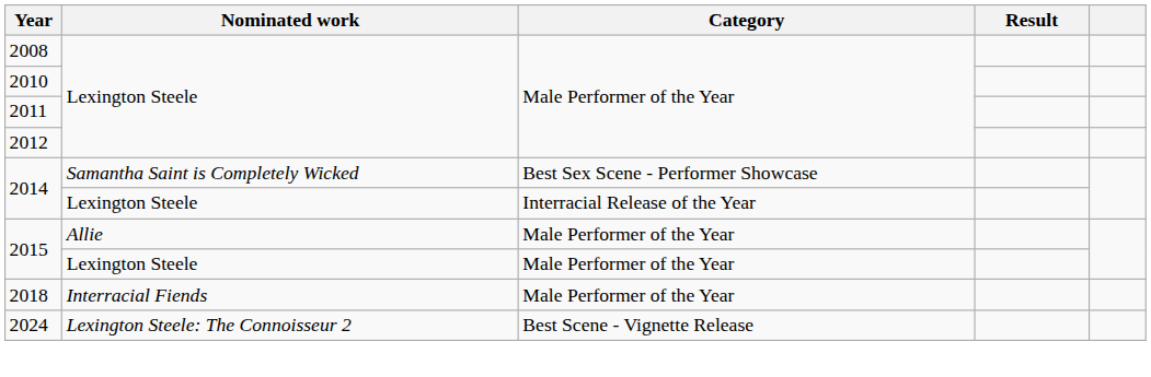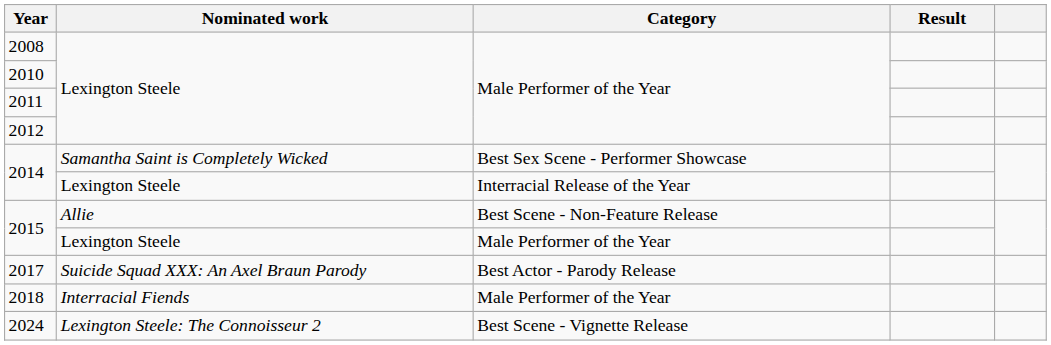 <table class="wikitable" style="width:75%;">
 <tr>
 <th width=5%>Year</th>
 <th style="width:40%;">Nominated work</th>
 <th style="width:40%;">Category</th>
 <th style="width:10%;">Result</th>
 <th width=5%></th>
 </tr>
 <tr>
 <td>2008</td>
 <td rowspan="4">Lexington Steele</td>
 <td rowspan="4">Male Performer of the Year</td>
 <td></td>
 <td style="text-align:center;"></td>
 </tr>
 <tr>
 <td>2010</td>
 <td></td>
 <td style="text-align:center;"></td>
 </tr>
 <tr>
 <td>2011</td>
 <td></td>
 <td style="text-align:center;"></td>
 </tr>
 <tr>
 <td>2012</td>
 <td></td>
 <td style="text-align:center;"></td>
 </tr>
 <tr>
 <td rowspan="2">2014</td>
 <td><em>Samantha Saint is Completely Wicked</em></td>
 <td>Best Sex Scene - Performer Showcase</td>
 <td></td>
 <td style="text-align:center;" rowspan="2"></td>
 </tr>
 <tr>
 <td>Lexington Steele</td>
 <td>Interracial Release of the Year</td>
 <td></td>
 </tr>
 <tr>
 <td rowspan="2">2015</td>
 <td><em>Allie</em></td>
-<td>Male Performer of the Year</td>
+<td>Best Scene - Non-Feature Release</td>
 <td></td>
 <td style="text-align:center;" rowspan="2"></td>
 </tr>
 <tr>
 <td>Lexington Steele</td>
 <td>Male Performer of the Year</td>
 <td></td>
+</tr>
+<tr>
+<td>2017</td>
+<td><em>Suicide Squad XXX: An Axel Braun Parody</em></td>
+<td>Best Actor - Parody Release</td>
+<td></td>
+<td style="text-align:center;"></td>
 </tr>
 <tr>
 <td>2018</td>
 <td><em>Interracial Fiends</em></td>
 <td>Male Performer of the Year</td>
 <td></td>
 <td style="text-align:center;"></td>
 </tr>
 <tr>
 <td>2024</td>
 <td><em>Lexington Steele: The Connoisseur 2</em></td>
 <td>Best Scene - Vignette Release</td>
 <td></td>
 <td style="text-align:center;"></td>
 </tr>
 </table>
